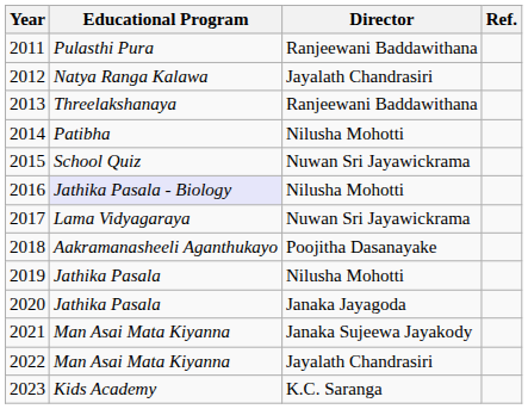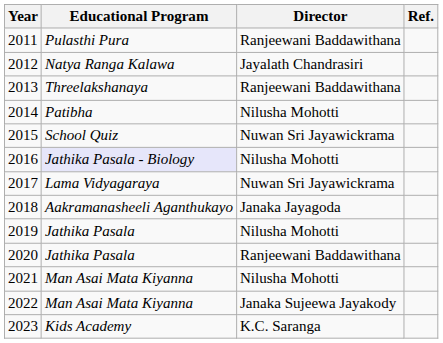 <table class="wikitable">
 <tr>
 <th>Year</th>
 <th>Educational Program</th>
 <th>Director</th>
 <th>Ref.</th>
 </tr>
 <tr>
 <td>2011</td>
 <td><em>Pulasthi Pura</em></td>
 <td>Ranjeewani Baddawithana</td>
 <td></td>
 </tr>
 <tr>
 <td>2012</td>
 <td><em>Natya Ranga Kalawa</em></td>
 <td>Jayalath Chandrasiri</td>
 <td></td>
 </tr>
 <tr>
 <td>2013</td>
 <td><em>Threelakshanaya</em></td>
 <td>Ranjeewani Baddawithana</td>
 <td></td>
 </tr>
 <tr>
 <td>2014</td>
 <td><em>Patibha</em></td>
 <td>Nilusha Mohotti</td>
 <td></td>
 </tr>
 <tr>
 <td>2015</td>
 <td><em>School Quiz</em></td>
 <td>Nuwan Sri Jayawickrama</td>
 <td></td>
 </tr>
 <tr>
 <td>2016</td>
 <td style="background: lavender;"><em>Jathika Pasala - Biology</em></td>
 <td>Nilusha Mohotti</td>
 <td></td>
 </tr>
 <tr>
 <td>2017</td>
 <td><em>Lama Vidyagaraya</em></td>
 <td>Nuwan Sri Jayawickrama</td>
 <td></td>
 </tr>
 <tr>
 <td>2018</td>
 <td><em>Aakramanasheeli Aganthukayo</em></td>
-<td>Poojitha Dasanayake</td>
+<td>Janaka Jayagoda</td>
 <td></td>
 </tr>
 <tr>
 <td>2019</td>
 <td><em>Jathika Pasala</em></td>
 <td>Nilusha Mohotti</td>
 <td></td>
 </tr>
 <tr>
 <td>2020</td>
 <td><em>Jathika Pasala</em></td>
-<td>Janaka Jayagoda</td>
+<td>Ranjeewani Baddawithana</td>
 <td></td>
 </tr>
 <tr>
 <td>2021</td>
 <td><em>Man Asai Mata Kiyanna</em></td>
-<td>Janaka Sujeewa Jayakody</td>
+<td>Nilusha Mohotti</td>
 <td></td>
 </tr>
 <tr>
 <td>2022</td>
 <td><em>Man Asai Mata Kiyanna</em></td>
-<td>Jayalath Chandrasiri</td>
+<td>Janaka Sujeewa Jayakody</td>
 <td></td>
 </tr>
 <tr>
 <td>2023</td>
 <td><em>Kids Academy</em></td>
 <td>K.C. Saranga</td>
 <td></td>
 </tr>
 </table>
